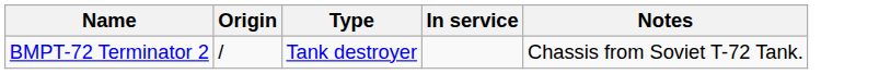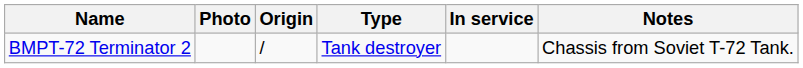 <table class="wikitable">
 <tr>
 <th style="text-align:center;">Name</th>
+<th style="text-align:l center;">Photo</th>
 <th style="text-align: center;">Origin</th>
 <th style="text-align:l center;">Type</th>
 <th style="text-align:l center;">In service</th>
 <th style="text-align: center;">Notes</th>
 </tr>
 <tr>
 <td><a href='#'>BMPT-72 Terminator 2</a></td>
+<td></td>
 <td> / </td>
 <td><a href='#'>Tank destroyer</a></td>
 <td></td>
 <td>Chassis from Soviet T-72 Tank.</td>
 </tr>
 </table>
